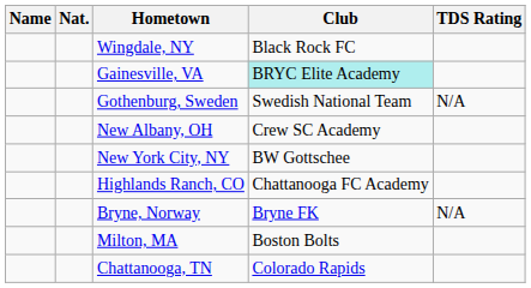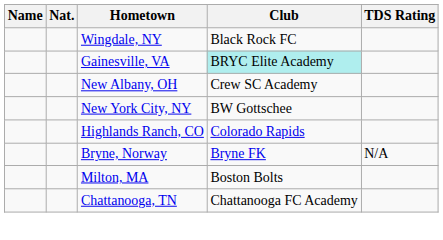 <table class="wikitable" style="font-size:90%;" border="1">
 <tr>
 <th>Name</th>
 <th>Nat.</th>
 <th>Hometown</th>
 <th>Club</th>
 <th>TDS Rating</th>
 </tr>
 <tr>
 <td></td>
 <td></td>
 <td><a href='#'>Wingdale, NY</a></td>
 <td>Black Rock FC</td>
 <td></td>
 </tr>
 <tr>
 <td></td>
 <td></td>
 <td><a href='#'>Gainesville, VA</a></td>
 <td style="background: paleturquoise;">BRYC Elite Academy</td>
 <td></td>
 </tr>
 <tr>
 <td></td>
 <td></td>
-<td><a href='#'>Gothenburg, Sweden</a></td>
-<td>Swedish National Team</td>
-<td>N/A</td>
-</tr>
-<tr>
-<td></td>
-<td></td>
 <td><a href='#'>New Albany, OH</a></td>
 <td>Crew SC Academy</td>
 <td></td>
 </tr>
 <tr>
 <td></td>
 <td></td>
 <td><a href='#'>New York City, NY</a></td>
 <td>BW Gottschee</td>
 <td></td>
 </tr>
 <tr>
 <td></td>
 <td></td>
 <td><a href='#'>Highlands Ranch, CO</a></td>
-<td>Chattanooga FC Academy</td>
+<td><a href='#'>Colorado Rapids</a></td>
 <td></td>
 </tr>
 <tr>
 <td></td>
 <td></td>
 <td><a href='#'>Bryne, Norway</a></td>
 <td><a href='#'>Bryne FK</a></td>
 <td>N/A</td>
 </tr>
 <tr>
 <td></td>
 <td></td>
 <td><a href='#'>Milton, MA</a></td>
 <td>Boston Bolts</td>
 <td></td>
 </tr>
 <tr>
 <td></td>
 <td></td>
 <td><a href='#'>Chattanooga, TN</a></td>
-<td><a href='#'>Colorado Rapids</a></td>
+<td>Chattanooga FC Academy</td>
 <td></td>
 </tr>
 </table>
